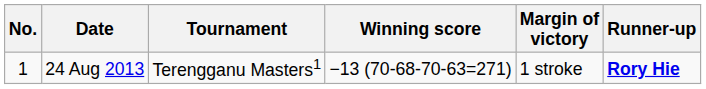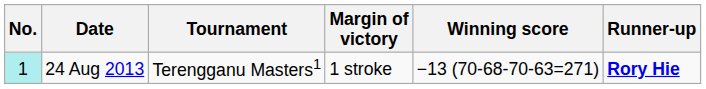 <table class="wikitable" style="font-size:95%;">
 <tr>
 <th>No.</th>
 <th>Date</th>
 <th>Tournament</th>
+<th>Margin of<br>victory</th>
 <th>Winning score</th>
-<th>Margin of<br>victory</th>
 <th>Runner-up</th>
 </tr>
 <tr>
-<td align=center>1</td>
+<td align=center style="background: paleturquoise;">1</td>
 <td align=right>24 Aug <a href='#'>2013</a></td>
 <td>Terengganu Masters<sup>1</sup></td>
+<td>1 stroke</td>
 <td>−13 (70-68-70-63=271)</td>
-<td>1 stroke</td>
 <td><strong> <a href='#'>Rory Hie</a></strong></td>
 </tr>
 </table>
